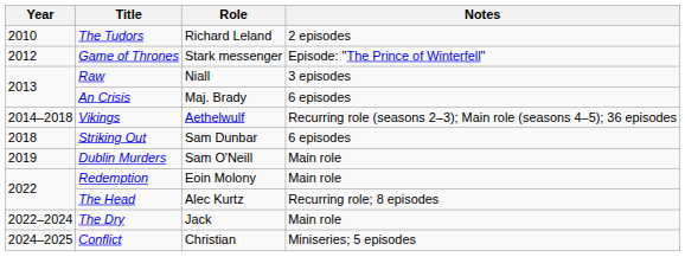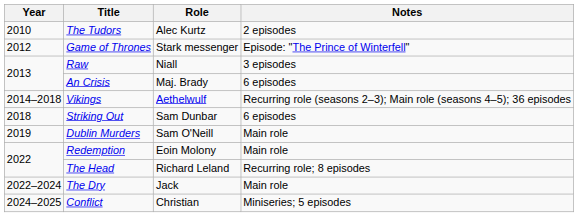 <table class="wikitable">
 <tr>
 <th>Year</th>
 <th>Title</th>
 <th>Role</th>
 <th>Notes</th>
 </tr>
 <tr>
 <td>2010</td>
 <td><em><a href='#'>The Tudors</a></em></td>
-<td>Richard Leland</td>
+<td>Alec Kurtz</td>
 <td>2 episodes</td>
 </tr>
 <tr>
 <td>2012</td>
 <td><em><a href='#'>Game of Thrones</a></em></td>
 <td>Stark messenger</td>
 <td>Episode: "<a href='#'>The Prince of Winterfell</a>"</td>
 </tr>
 <tr>
 <td rowspan="2">2013</td>
 <td><em><a href='#'>Raw</a></em></td>
 <td>Niall</td>
 <td>3 episodes</td>
 </tr>
 <tr>
 <td><em><a href='#'>An Crisis</a></em></td>
 <td>Maj. Brady</td>
 <td>6 episodes</td>
 </tr>
 <tr>
 <td>2014–2018</td>
 <td><em><a href='#'>Vikings</a></em></td>
 <td><a href='#'>Aethelwulf</a></td>
 <td>Recurring role (seasons 2–3); Main role (seasons 4–5); 36 episodes</td>
 </tr>
 <tr>
 <td>2018</td>
 <td><em><a href='#'>Striking Out</a></em></td>
 <td>Sam Dunbar</td>
 <td>6 episodes</td>
 </tr>
 <tr>
 <td>2019</td>
 <td><em><a href='#'>Dublin Murders</a></em></td>
 <td>Sam O'Neill</td>
 <td>Main role</td>
 </tr>
 <tr>
 <td rowspan="2">2022</td>
 <td><em><a href='#'>Redemption</a></em></td>
 <td>Eoin Molony</td>
 <td>Main role</td>
 </tr>
 <tr>
 <td><em><a href='#'>The Head</a></em></td>
-<td>Alec Kurtz</td>
+<td>Richard Leland</td>
 <td>Recurring role; 8 episodes</td>
 </tr>
 <tr>
 <td>2022–2024</td>
 <td><em><a href='#'>The Dry</a></em></td>
 <td>Jack</td>
 <td>Main role</td>
 </tr>
 <tr>
 <td>2024–2025</td>
 <td><em><a href='#'>Conflict</a></em></td>
 <td>Christian</td>
 <td>Miniseries; 5 episodes</td>
 </tr>
 </table>
